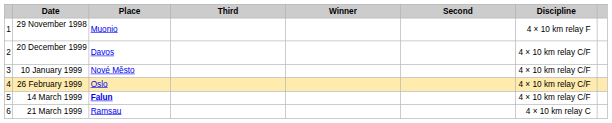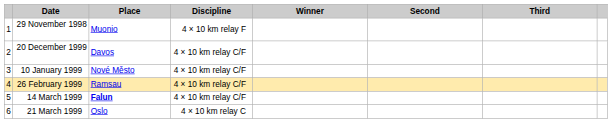 <table class="wikitable plainrowheaders" style="background:#fff; font-size:86%; line-height:16px; border:grey solid 1px; border-collapse:collapse;">
 <tr style="background:#ccc; text-align:center;">
 <th scope="col" style="background:#ccc; width=20 px;"></th>
 <th scope="col" style="background:#ccc; width:120px;">Date</th>
 <th scope="col" style="background:#ccc; width:130px;">Place</th>
-<th scope="col" style="background:#ccc; width:185px;">Third</th>
+<th scope="col" style="background:#ccc; width:130px;">Discipline</th>
 <th scope="col" style="background:#ccc; width:185px;">Winner</th>
 <th scope="col" style="background:#ccc; width:185px;">Second</th>
-<th scope="col" style="background:#ccc; width:130px;">Discipline</th>
+<th scope="col" style="background:#ccc; width:185px;">Third</th>
 <th scope="col" style="background:#ccc; width:10px;"></th>
 </tr>
 <tr>
 <td align=center>1</td>
 <td align=right>29 November 1998  </td>
 <td> <a href='#'>Muonio</a></td>
+<td align=right>4 × 10 km relay F  </td>
 <td></td>
 <td></td>
 <td></td>
-<td align=right>4 × 10 km relay F  </td>
 <td></td>
 </tr>
 <tr>
 <td align=center>2</td>
 <td align=right>20 December 1999  </td>
 <td> <a href='#'>Davos</a></td>
+<td align=right>4 × 10 km relay C/F  </td>
 <td></td>
 <td></td>
 <td></td>
-<td align=right>4 × 10 km relay C/F  </td>
 <td></td>
 </tr>
 <tr>
 <td align=center>3</td>
 <td align=right>10 January 1999  </td>
 <td> <a href='#'>Nové Město</a></td>
+<td align=right>4 × 10 km relay C/F  </td>
 <td></td>
 <td></td>
 <td></td>
-<td align=right>4 × 10 km relay C/F  </td>
 <td></td>
 </tr>
 <tr style="background:#FFEBAD">
 <td align=center>4</td>
 <td align=right>26 February 1999  </td>
-<td> <a href='#'>Oslo</a></td>
+<td> <a href='#'>Ramsau</a></td>
+<td align=right>4 × 10 km relay C/F  </td>
 <td></td>
 <td></td>
 <td></td>
-<td align=right>4 × 10 km relay C/F  </td>
 <td></td>
 </tr>
 <tr>
 <td align=center>5</td>
 <td align=right>14 March 1999  </td>
 <td><strong> <a href='#'>Falun</a></strong></td>
+<td align=right>4 × 10 km relay C/F  </td>
 <td></td>
 <td></td>
 <td></td>
-<td align=right>4 × 10 km relay C/F  </td>
 <td></td>
 </tr>
 <tr>
 <td align=center>6</td>
 <td align=right>21 March 1999  </td>
-<td> <a href='#'>Ramsau</a></td>
+<td> <a href='#'>Oslo</a></td>
+<td align=right>4 × 10 km relay C  </td>
 <td></td>
 <td></td>
 <td></td>
-<td align=right>4 × 10 km relay C  </td>
 <td></td>
 </tr>
 </table>
